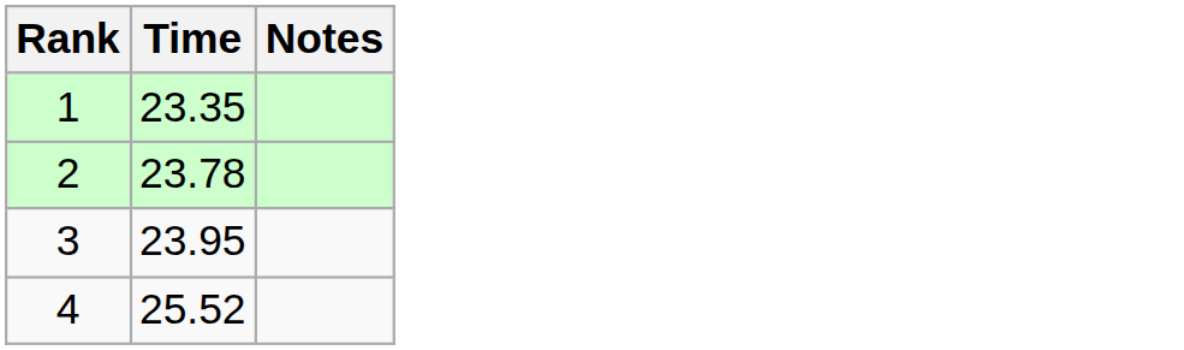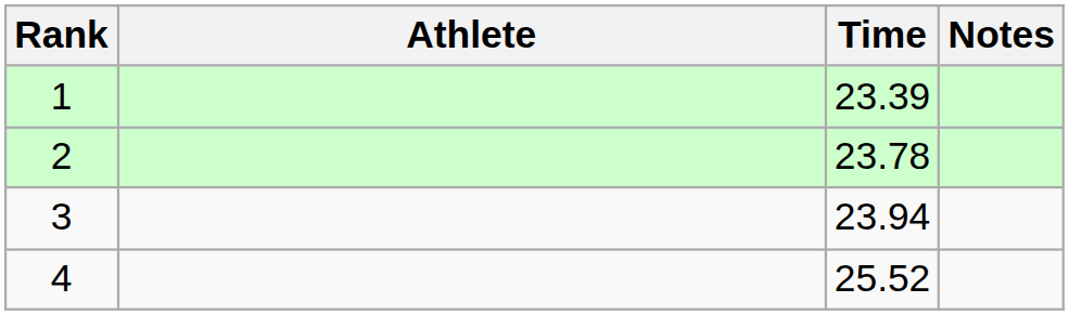 <table class="wikitable" style="text-align:center">
 <tr>
 <th>Rank</th>
+<th Style="width:18em">Athlete</th>
 <th>Time</th>
 <th>Notes</th>
 </tr>
 <tr style="background:#cfc">
 <td>1</td>
-<td>23.35</td>
+<td style="text-align:left"></td>
+<td>23.39</td>
 <td></td>
 </tr>
 <tr style="background:#cfc">
 <td>2</td>
+<td style="text-align:left"></td>
 <td>23.78</td>
 <td></td>
 </tr>
 <tr>
 <td>3</td>
-<td>23.95</td>
+<td style="text-align:left"></td>
+<td>23.94</td>
 <td></td>
 </tr>
 <tr>
 <td>4</td>
+<td style="text-align:left"></td>
 <td>25.52</td>
 <td></td>
 </tr>
 </table>
